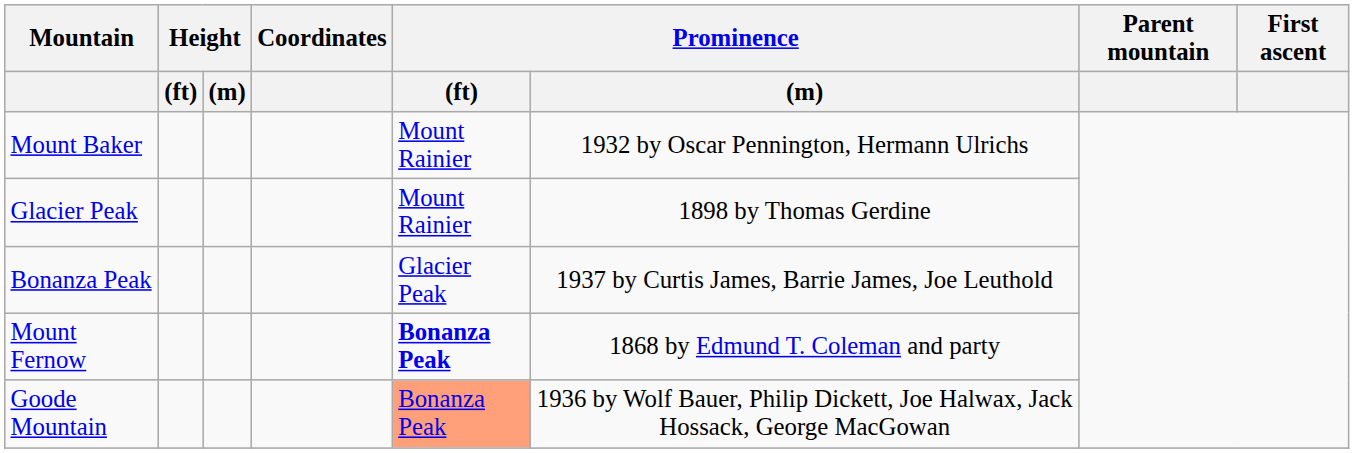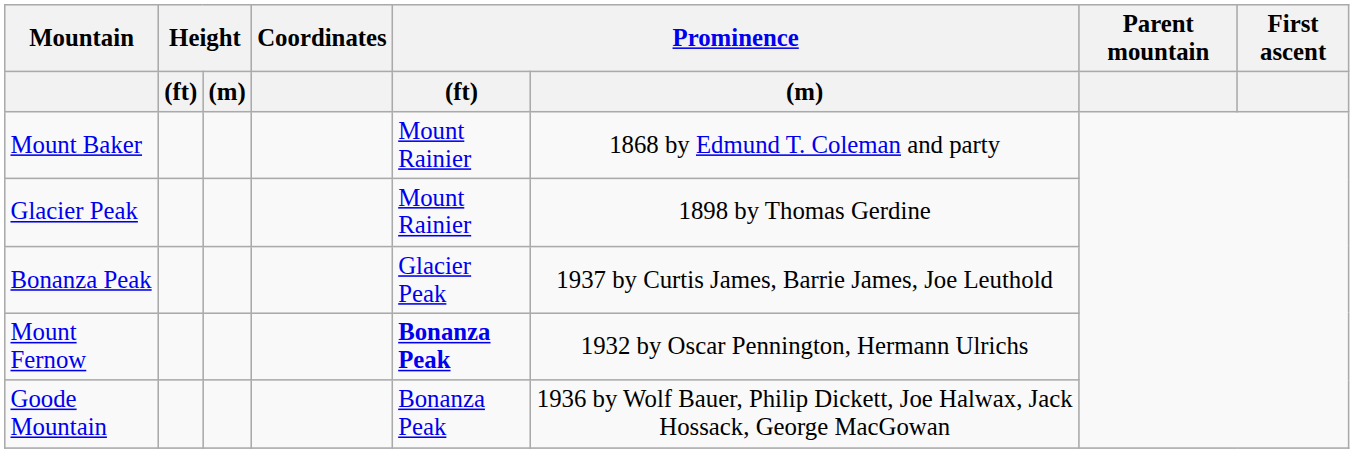 <table class="wikitable">
 <tr>
 <th>Mountain</th>
 <th colspan=2>Height</th>
 <th>Coordinates</th>
 <th colspan=2><a href='#'>Prominence</a></th>
 <th>Parent mountain</th>
 <th>First ascent</th>
 </tr>
 <tr>
 <th></th>
 <th>(ft)</th>
 <th>(m)</th>
 <th></th>
 <th>(ft)</th>
 <th>(m)</th>
 <th></th>
 <th></th>
 </tr>
 <tr>
 <td><a href='#'>Mount Baker</a></td>
 <td></td>
 <td></td>
 <td></td>
 <td><a href='#'>Mount Rainier</a></td>
-<td align="center">1932 by Oscar Pennington, Hermann Ulrichs</td>
+<td align="center">1868 by <a href='#'>Edmund T. Coleman</a> and party</td>
 </tr>
 <tr>
 <td><a href='#'>Glacier Peak</a></td>
 <td></td>
 <td></td>
 <td></td>
 <td><a href='#'>Mount Rainier</a></td>
 <td align="center">1898 by Thomas Gerdine</td>
 </tr>
 <tr>
 <td><a href='#'>Bonanza Peak</a></td>
 <td></td>
 <td></td>
 <td></td>
 <td><a href='#'>Glacier Peak</a></td>
 <td align="center">1937 by Curtis James, Barrie James, Joe Leuthold</td>
 </tr>
 <tr>
 <td><a href='#'>Mount Fernow</a></td>
 <td></td>
 <td></td>
 <td></td>
 <td><strong><a href='#'>Bonanza Peak</a></strong></td>
-<td align="center">1868 by <a href='#'>Edmund T. Coleman</a> and party</td>
+<td align="center">1932 by Oscar Pennington, Hermann Ulrichs</td>
 </tr>
 <tr>
 <td><a href='#'>Goode Mountain</a></td>
 <td></td>
 <td></td>
 <td></td>
-<td style="background: lightsalmon;"><a href='#'>Bonanza Peak</a></td>
+<td><a href='#'>Bonanza Peak</a></td>
 <td align="center">1936 by Wolf Bauer, Philip Dickett, Joe Halwax, Jack Hossack, George MacGowan</td>
 </tr>
 </table>
